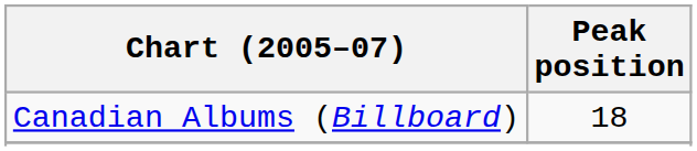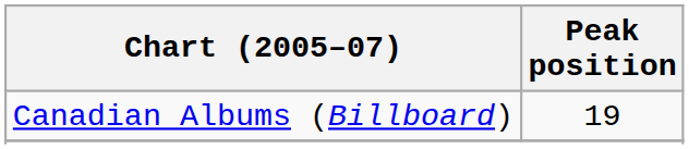 <table class="wikitable plainrowheaders sortable">
 <tr>
 <th scope="col">Chart (2005–07)</th>
 <th scope="col">Peak<br>position</th>
 </tr>
 <tr>
 <td><a href='#'>Canadian Albums</a> (<a href='#'><em>Billboard</em></a>)</td>
-<td style="text-align:center">18</td>
+<td style="text-align:center">19</td>
 </tr>
 <tr>
 </tr>
 <tr>
 </tr>
 <tr>
 </tr>
 <tr>
 </tr>
 </table>
